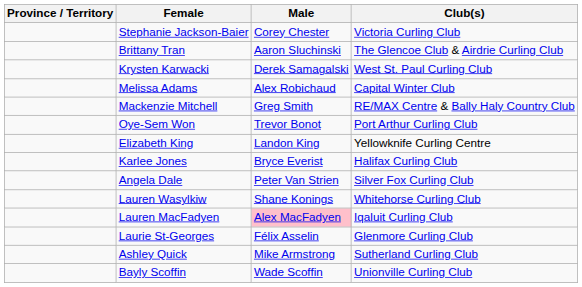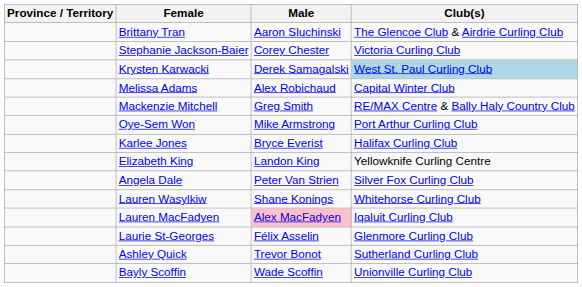 <table class="wikitable">
 <tr>
 <th>Province / Territory</th>
 <th>Female</th>
 <th>Male</th>
 <th>Club(s)</th>
 </tr>
 <tr>
 <td></td>
+<td><a href='#'>Brittany Tran</a></td>
+<td><a href='#'>Aaron Sluchinski</a></td>
+<td><a href='#'>The Glencoe Club</a> & <a href='#'>Airdrie Curling Club</a></td>
+</tr>
+<tr>
+<td></td>
 <td><a href='#'>Stephanie Jackson-Baier</a></td>
 <td><a href='#'>Corey Chester</a></td>
 <td><a href='#'>Victoria Curling Club</a></td>
 </tr>
 <tr>
 <td></td>
-<td><a href='#'>Brittany Tran</a></td>
-<td><a href='#'>Aaron Sluchinski</a></td>
-<td><a href='#'>The Glencoe Club</a> & <a href='#'>Airdrie Curling Club</a></td>
-</tr>
-<tr>
-<td></td>
 <td><a href='#'>Krysten Karwacki</a></td>
 <td><a href='#'>Derek Samagalski</a></td>
-<td><a href='#'>West St. Paul Curling Club</a></td>
+<td style="background: lightblue;"><a href='#'>West St. Paul Curling Club</a></td>
 </tr>
 <tr>
 <td></td>
 <td><a href='#'>Melissa Adams</a></td>
 <td><a href='#'>Alex Robichaud</a></td>
 <td><a href='#'>Capital Winter Club</a></td>
 </tr>
 <tr>
 <td></td>
 <td><a href='#'>Mackenzie Mitchell</a></td>
 <td><a href='#'>Greg Smith</a></td>
 <td><a href='#'>RE/MAX Centre</a> & <a href='#'>Bally Haly Country Club</a></td>
 </tr>
 <tr>
 <td></td>
 <td><a href='#'>Oye-Sem Won</a></td>
-<td><a href='#'>Trevor Bonot</a></td>
+<td><a href='#'>Mike Armstrong</a></td>
 <td><a href='#'>Port Arthur Curling Club</a></td>
+</tr>
+<tr>
+<td></td>
+<td><a href='#'>Karlee Jones</a></td>
+<td><a href='#'>Bryce Everist</a></td>
+<td><a href='#'>Halifax Curling Club</a></td>
 </tr>
 <tr>
 <td></td>
 <td><a href='#'>Elizabeth King</a></td>
 <td><a href='#'>Landon King</a></td>
 <td>Yellowknife Curling Centre</td>
-</tr>
-<tr>
-<td></td>
-<td><a href='#'>Karlee Jones</a></td>
-<td><a href='#'>Bryce Everist</a></td>
-<td><a href='#'>Halifax Curling Club</a></td>
 </tr>
 <tr>
 <td></td>
 <td><a href='#'>Angela Dale</a></td>
 <td><a href='#'>Peter Van Strien</a></td>
 <td><a href='#'>Silver Fox Curling Club</a></td>
 </tr>
 <tr>
 <td></td>
 <td><a href='#'>Lauren Wasylkiw</a></td>
 <td><a href='#'>Shane Konings</a></td>
 <td><a href='#'>Whitehorse Curling Club</a></td>
 </tr>
 <tr>
 <td></td>
 <td><a href='#'>Lauren MacFadyen</a></td>
 <td style="background: pink;"><a href='#'>Alex MacFadyen</a></td>
 <td><a href='#'>Iqaluit Curling Club</a></td>
 </tr>
 <tr>
 <td></td>
 <td><a href='#'>Laurie St-Georges</a></td>
 <td><a href='#'>Félix Asselin</a></td>
 <td><a href='#'>Glenmore Curling Club</a></td>
 </tr>
 <tr>
 <td></td>
 <td><a href='#'>Ashley Quick</a></td>
-<td><a href='#'>Mike Armstrong</a></td>
+<td><a href='#'>Trevor Bonot</a></td>
 <td><a href='#'>Sutherland Curling Club</a></td>
 </tr>
 <tr>
 <td></td>
 <td><a href='#'>Bayly Scoffin</a></td>
 <td><a href='#'>Wade Scoffin</a></td>
 <td><a href='#'>Unionville Curling Club</a></td>
 </tr>
 </table>
